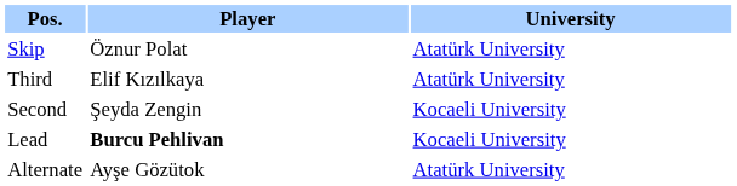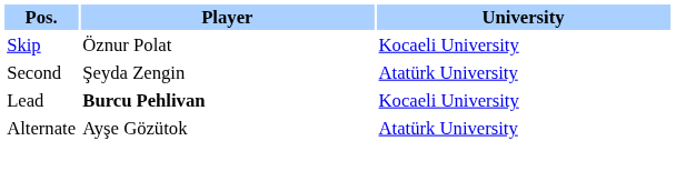 <table border="0" cellspacing="2" cellpadding="2">
 <tr bgcolor=AAD0FF>
 <th width=40>Pos.</th>
 <th width=250>Player</th>
 <th width=250>University</th>
 </tr>
 <tr>
 <td><a href='#'>Skip</a></td>
 <td>Öznur Polat</td>
-<td><a href='#'>Atatürk University</a></td>
-</tr>
-<tr>
-<td>Third</td>
-<td>Elif Kızılkaya</td>
-<td><a href='#'>Atatürk University</a></td>
+<td><a href='#'>Kocaeli University</a></td>
 </tr>
 <tr>
 <td>Second</td>
 <td>Şeyda Zengin</td>
-<td><a href='#'>Kocaeli University</a></td>
+<td><a href='#'>Atatürk University</a></td>
 </tr>
 <tr>
 <td>Lead</td>
 <td><strong>Burcu Pehlivan</strong></td>
 <td><a href='#'>Kocaeli University</a></td>
 </tr>
 <tr>
 <td>Alternate</td>
 <td>Ayşe Gözütok</td>
 <td><a href='#'>Atatürk University</a></td>
 </tr>
 </table>
